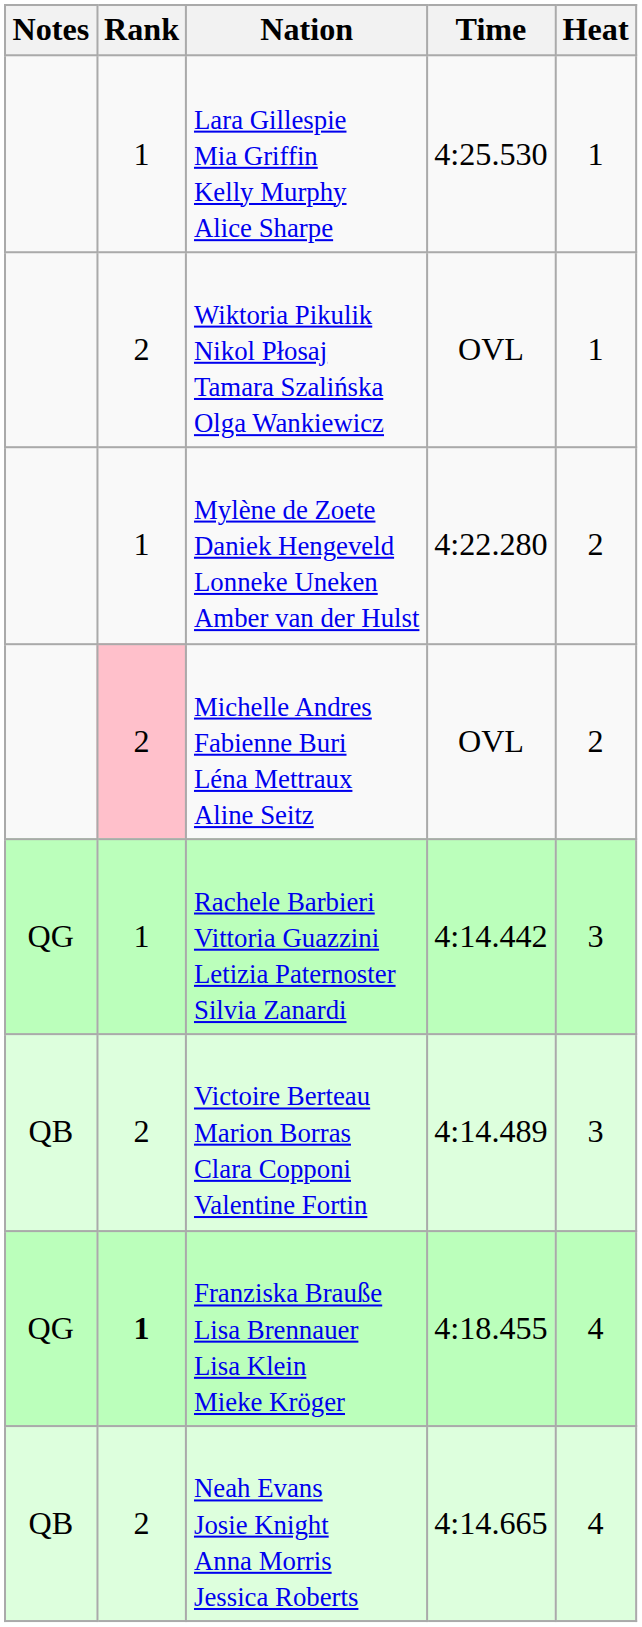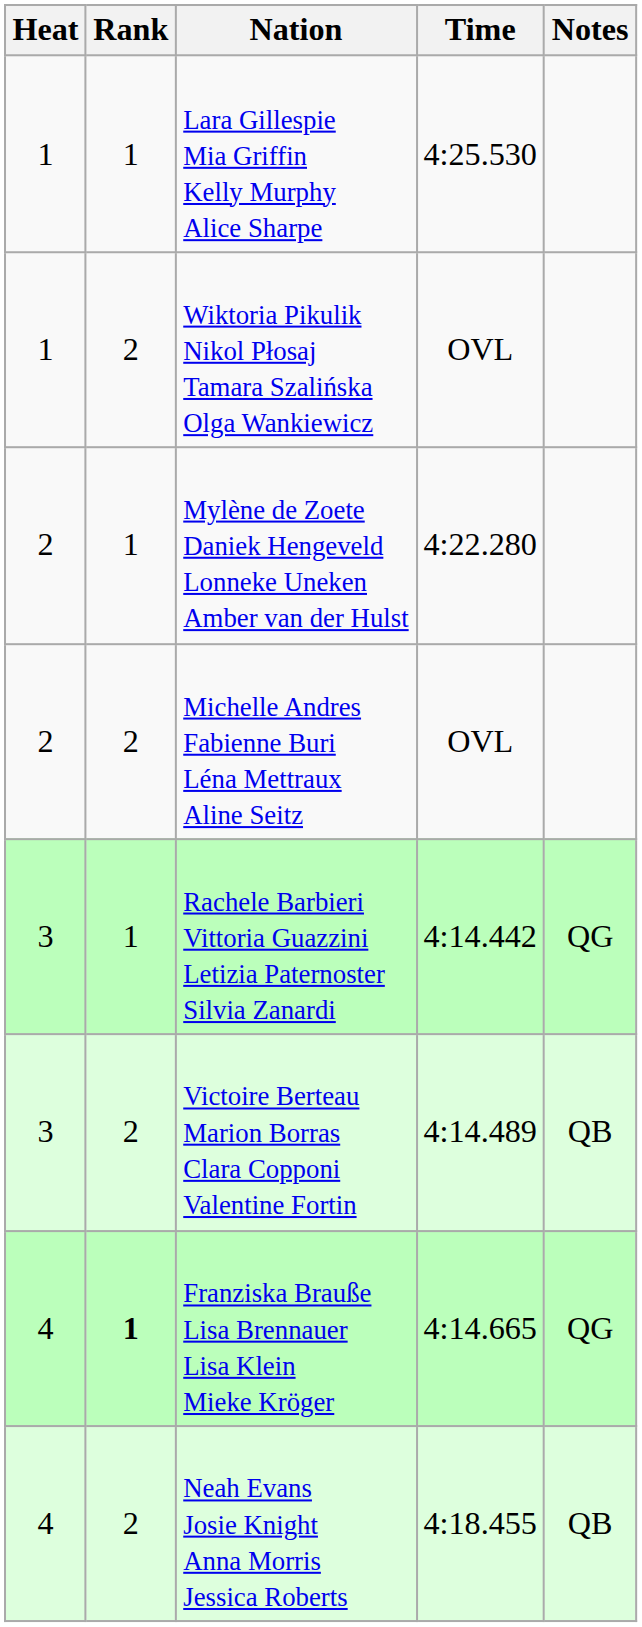 <table class="wikitable sortable" style="text-align:center">
 <tr>
-<th>Notes</th>
+<th>Heat</th>
 <th>Rank</th>
 <th>Nation</th>
 <th>Time</th>
-<th>Heat</th>
+<th>Notes</th>
 </tr>
 <tr>
-<td></td>
+<td>1</td>
 <td>1</td>
 <td align=left><br><small><a href='#'>Lara Gillespie</a><br><a href='#'>Mia Griffin</a><br><a href='#'>Kelly Murphy</a><br><a href='#'>Alice Sharpe</a></small></td>
 <td>4:25.530</td>
-<td>1</td>
+<td></td>
 </tr>
 <tr>
-<td></td>
+<td>1</td>
 <td>2</td>
 <td align=left><br><small><a href='#'>Wiktoria Pikulik</a><br><a href='#'>Nikol Płosaj</a><br><a href='#'>Tamara Szalińska</a><br><a href='#'>Olga Wankiewicz</a></small></td>
 <td>OVL</td>
-<td>1</td>
+<td></td>
 </tr>
 <tr>
-<td></td>
+<td>2</td>
 <td>1</td>
 <td align=left><br><small><a href='#'>Mylène de Zoete</a><br><a href='#'>Daniek Hengeveld</a><br><a href='#'>Lonneke Uneken</a><br><a href='#'>Amber van der Hulst</a></small></td>
 <td>4:22.280</td>
-<td>2</td>
+<td></td>
 </tr>
 <tr>
-<td></td>
-<td style="background: pink;">2</td>
+<td>2</td>
+<td>2</td>
 <td align=left><br><small><a href='#'>Michelle Andres</a><br><a href='#'>Fabienne Buri</a><br><a href='#'>Léna Mettraux</a><br><a href='#'>Aline Seitz</a></small></td>
 <td>OVL</td>
-<td>2</td>
+<td></td>
 </tr>
 <tr bgcolor=bbffbb>
-<td>QG</td>
+<td>3</td>
 <td>1</td>
 <td align=left><br><small><a href='#'>Rachele Barbieri</a><br><a href='#'>Vittoria Guazzini</a><br><a href='#'>Letizia Paternoster</a><br><a href='#'>Silvia Zanardi</a></small></td>
 <td>4:14.442</td>
-<td>3</td>
+<td>QG</td>
 </tr>
 <tr bgcolor=ddffdd>
-<td>QB</td>
+<td>3</td>
 <td>2</td>
 <td align=left><br><small><a href='#'>Victoire Berteau</a><br><a href='#'>Marion Borras</a><br><a href='#'>Clara Copponi</a><br><a href='#'>Valentine Fortin</a></small></td>
 <td>4:14.489</td>
-<td>3</td>
+<td>QB</td>
 </tr>
 <tr bgcolor=bbffbb>
-<td>QG</td>
+<td>4</td>
 <td><strong>1</strong></td>
 <td align=left><br><small><a href='#'>Franziska Brauße</a><br><a href='#'>Lisa Brennauer</a><br><a href='#'>Lisa Klein</a><br><a href='#'>Mieke Kröger</a></small></td>
-<td>4:18.455</td>
-<td>4</td>
+<td>4:14.665</td>
+<td>QG</td>
 </tr>
 <tr bgcolor=ddffdd>
-<td>QB</td>
+<td>4</td>
 <td>2</td>
 <td align=left><br><small><a href='#'>Neah Evans</a><br><a href='#'>Josie Knight</a><br><a href='#'>Anna Morris</a><br><a href='#'>Jessica Roberts</a></small></td>
-<td>4:14.665</td>
-<td>4</td>
+<td>4:18.455</td>
+<td>QB</td>
 </tr>
 </table>
